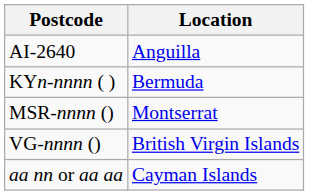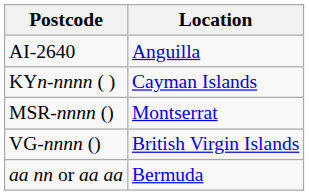 <table class="wikitable">
 <tr>
 <th>Postcode</th>
 <th>Location</th>
 </tr>
 <tr>
 <td>AI-2640</td>
 <td><a href='#'>Anguilla</a></td>
 </tr>
 <tr>
 <td>KY<em>n-nnnn</em> ( )</td>
-<td><a href='#'>Bermuda</a></td>
+<td><a href='#'>Cayman Islands</a></td>
 </tr>
 <tr>
 <td>MSR-<em>nnnn</em> ()</td>
 <td><a href='#'>Montserrat</a></td>
 </tr>
 <tr>
 <td>VG-<em>nnnn</em> ()</td>
 <td><a href='#'>British Virgin Islands</a></td>
 </tr>
 <tr>
 <td><em>aa nn</em> or <em>aa aa</em> </td>
-<td><a href='#'>Cayman Islands</a></td>
+<td><a href='#'>Bermuda</a></td>
 </tr>
 </table>
